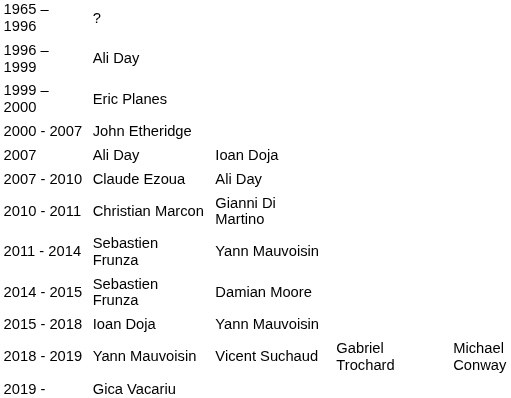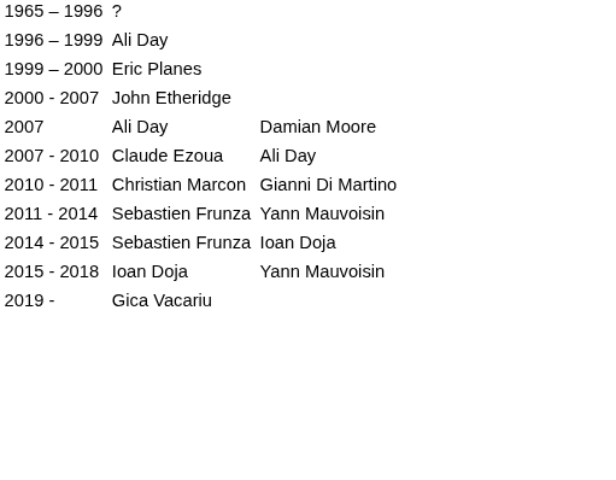 <table cellpadding="3">
 <tr>
 <td>1965 – 1996</td>
 <td>?</td>
 <td></td>
 </tr>
 <tr>
 <td>1996 – 1999</td>
 <td>Ali Day </td>
 <td></td>
 </tr>
 <tr>
 <td>1999 – 2000</td>
 <td>Eric Planes </td>
 <td></td>
 </tr>
 <tr>
 <td>2000 - 2007</td>
 <td>John Etheridge </td>
 <td></td>
 </tr>
 <tr>
 <td>2007</td>
 <td>Ali Day </td>
-<td>Ioan Doja </td>
+<td>Damian Moore </td>
 <td></td>
 </tr>
 <tr>
 <td>2007 - 2010</td>
 <td>Claude Ezoua </td>
 <td>Ali Day </td>
 </tr>
 <tr>
 <td>2010 - 2011</td>
 <td>Christian Marcon </td>
 <td>Gianni Di Martino </td>
 <td></td>
 </tr>
 <tr>
 <td>2011 - 2014</td>
 <td>Sebastien Frunza </td>
 <td>Yann Mauvoisin </td>
 <td></td>
 </tr>
 <tr>
 <td>2014 - 2015</td>
 <td>Sebastien Frunza </td>
-<td>Damian Moore </td>
+<td>Ioan Doja </td>
 <td></td>
 </tr>
 <tr>
 <td>2015 - 2018</td>
 <td>Ioan Doja </td>
 <td>Yann Mauvoisin </td>
 <td></td>
 </tr>
 <tr>
-<td>2018 - 2019</td>
-<td>Yann Mauvoisin </td>
-<td>Vicent Suchaud </td>
-<td>Gabriel Trochard </td>
-<td>Michael Conway </td>
-<td></td>
-</tr>
-<tr>
 <td>2019 -</td>
 <td>Gica Vacariu </td>
 </tr>
 </table>
